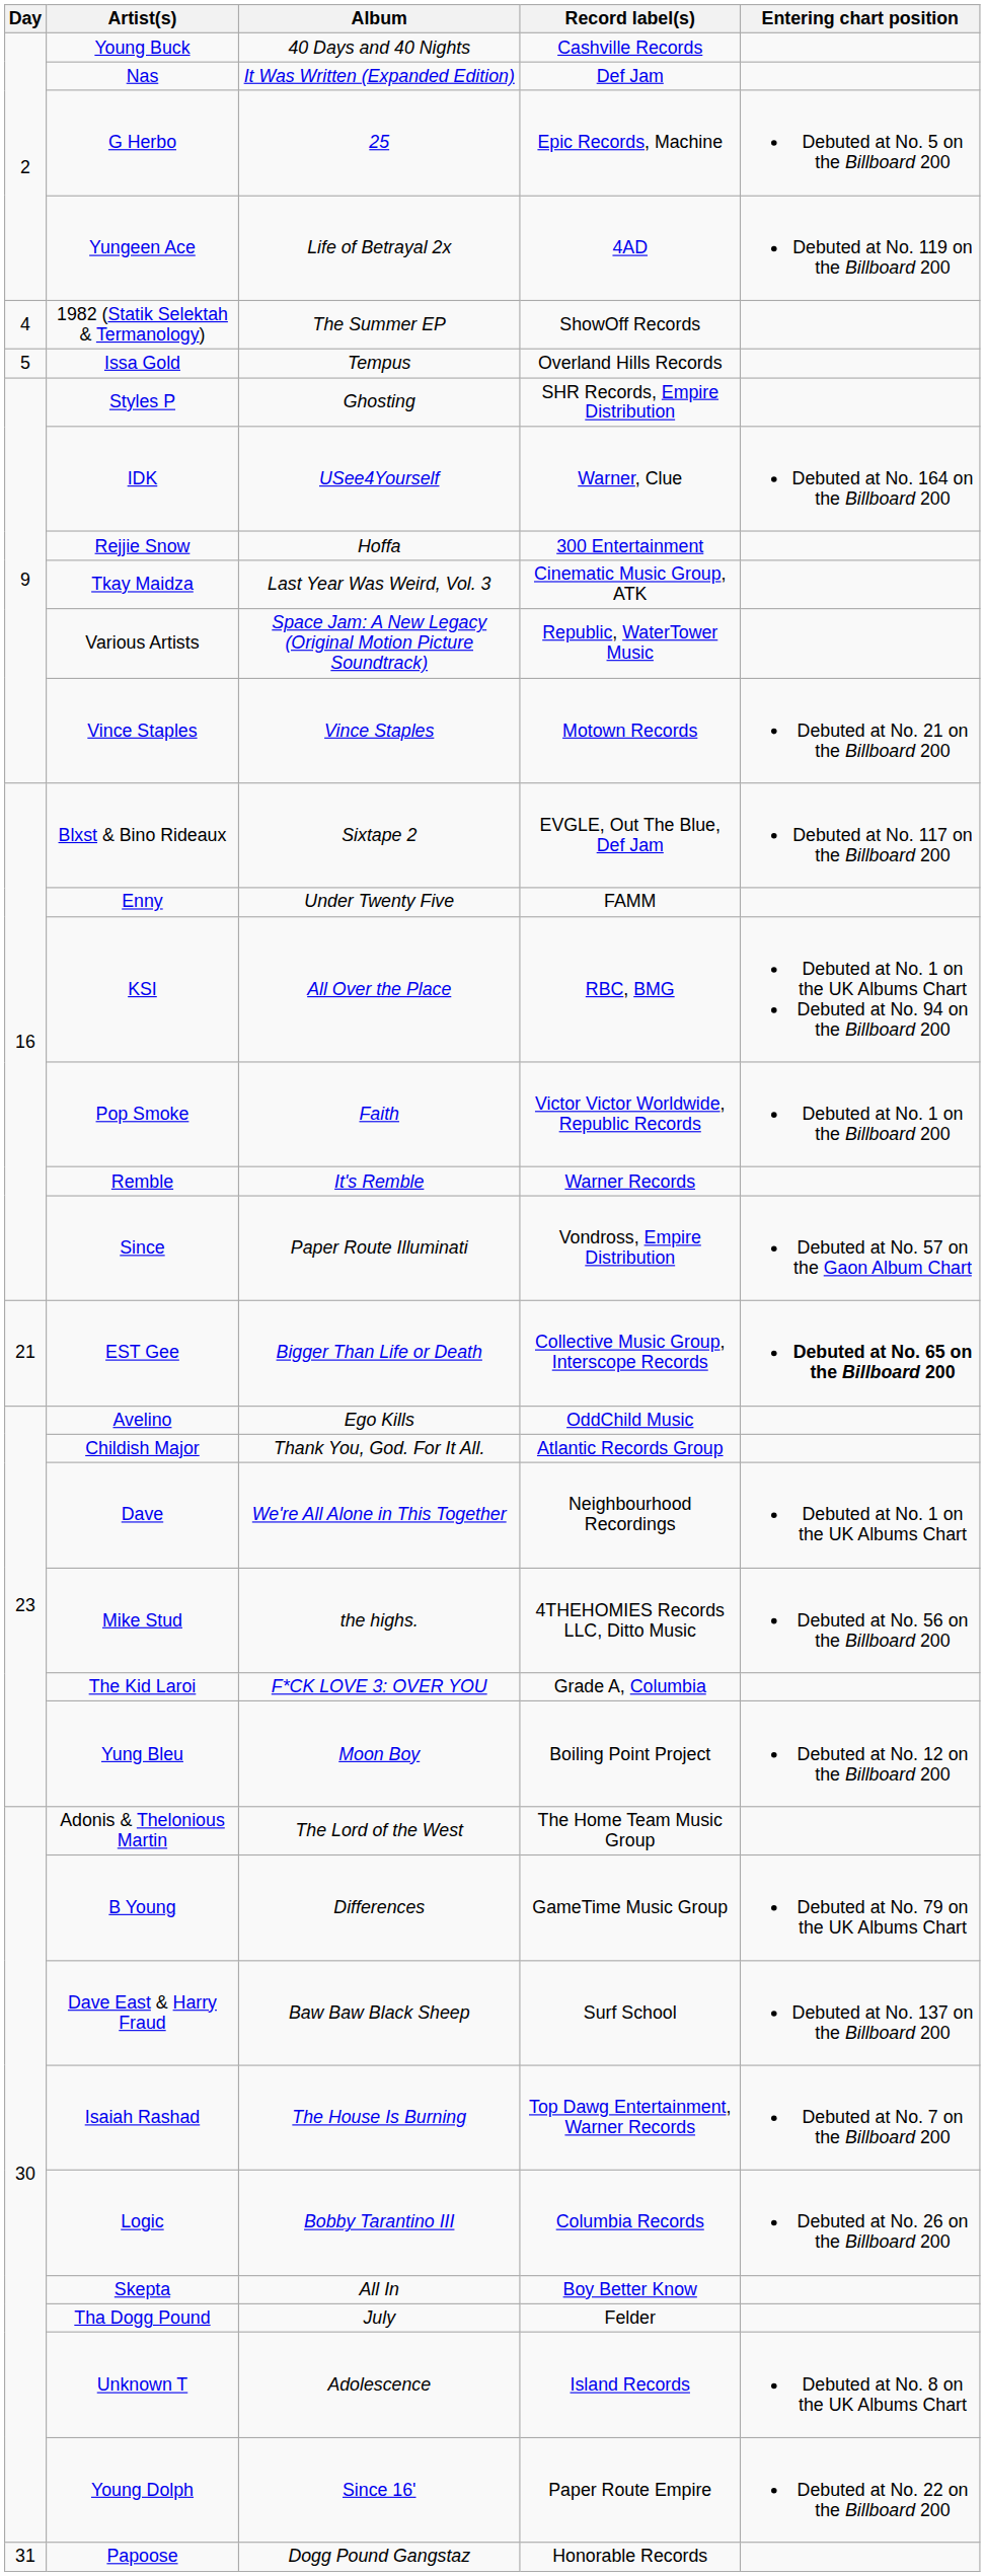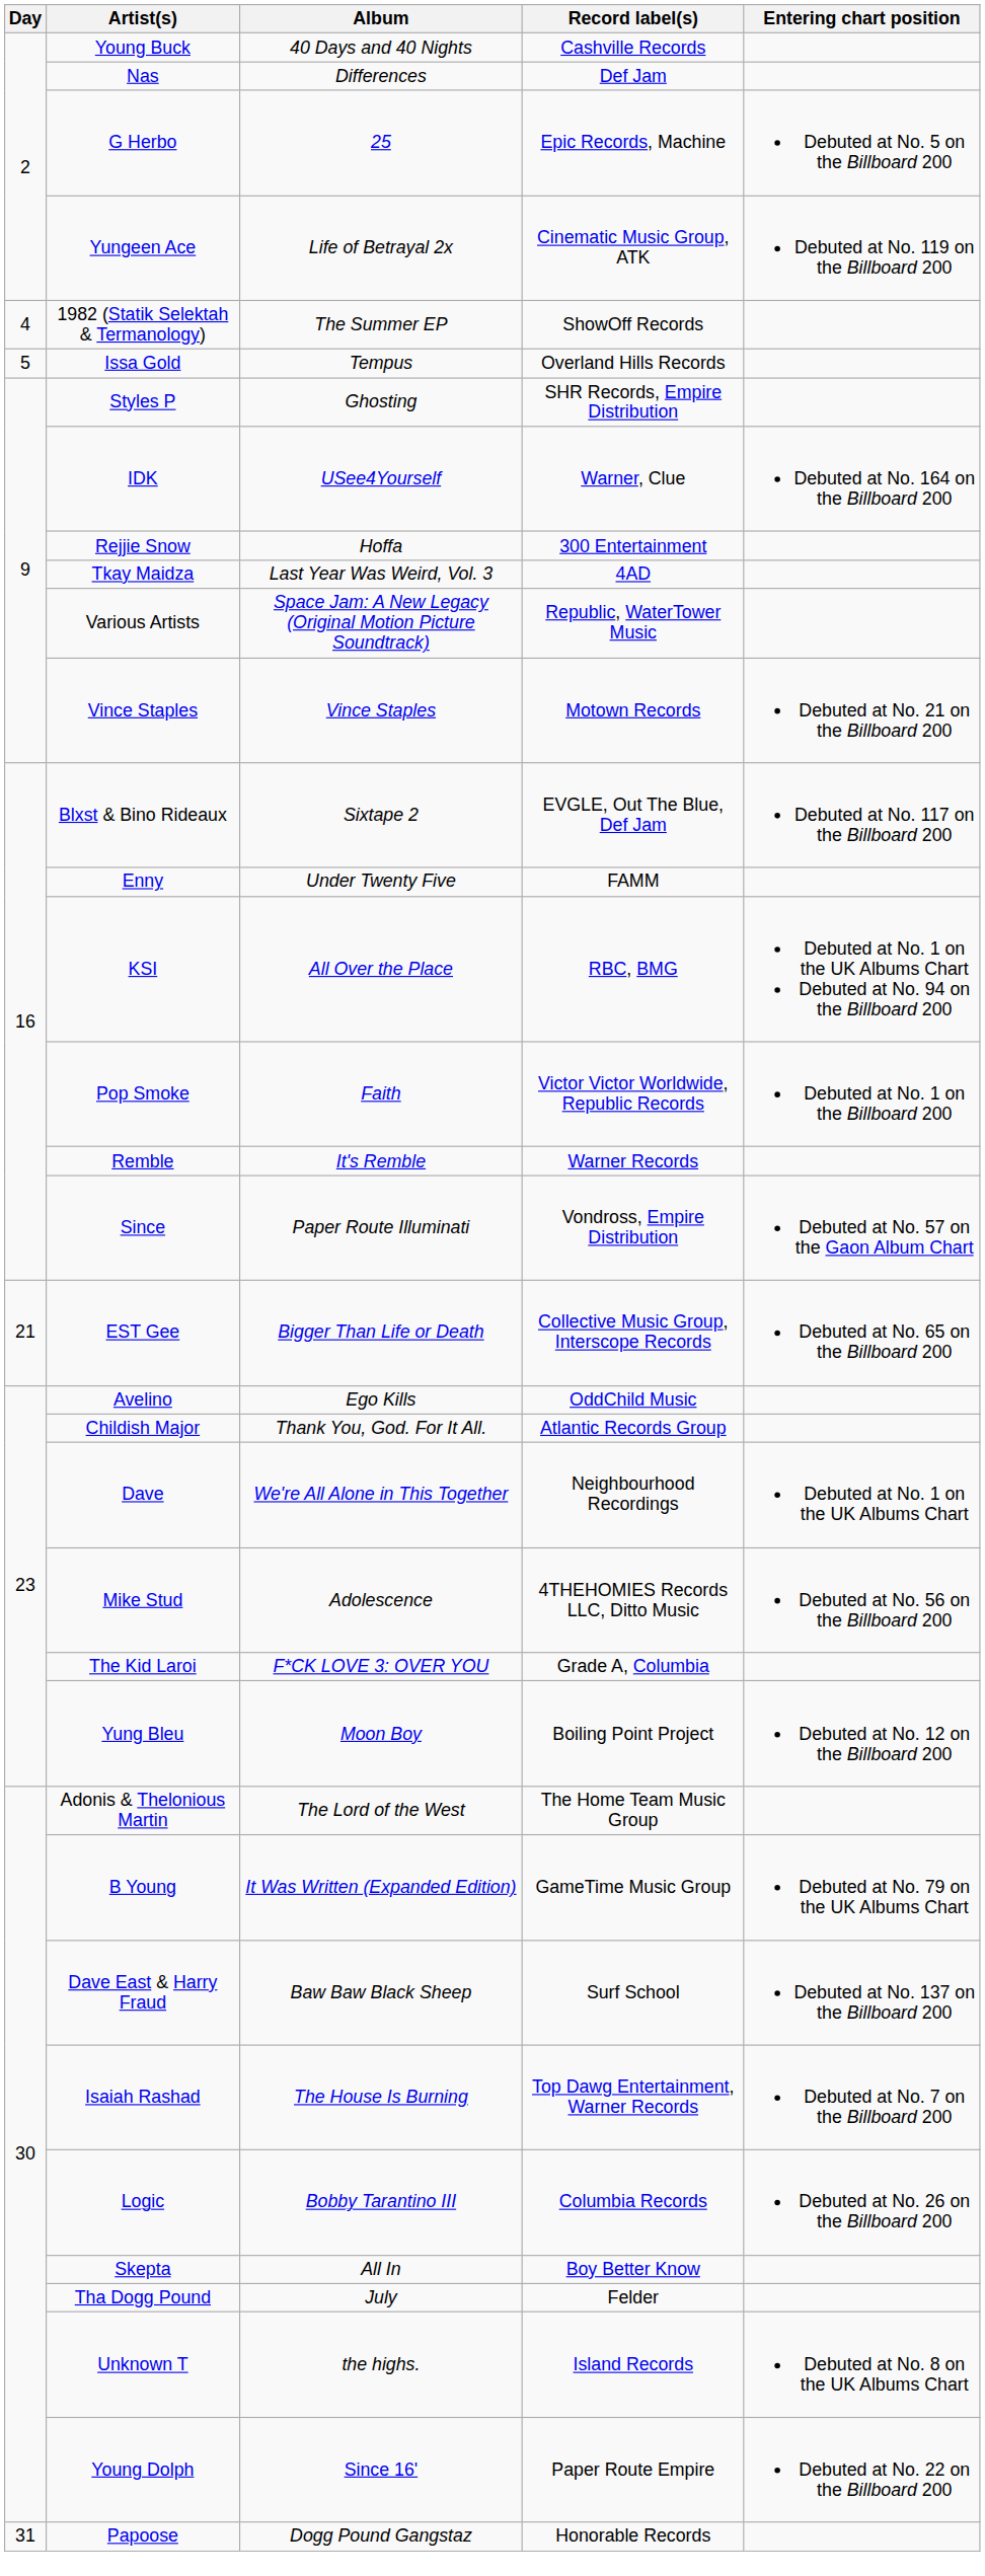 <table class="wikitable" style="text-align:center;">
 <tr>
 <th scope="col">Day</th>
 <th scope="col">Artist(s)</th>
 <th scope="col">Album</th>
 <th scope="col">Record label(s)</th>
 <th><strong>Entering chart position</strong></th>
 </tr>
 <tr>
 <td rowspan="4">2</td>
 <td><a href='#'>Young Buck</a></td>
 <td><em>40 Days and 40 Nights</em></td>
 <td><a href='#'>Cashville Records</a></td>
 <td></td>
 </tr>
 <tr>
 <td><a href='#'>Nas</a></td>
-<td><em><a href='#'>It Was Written (Expanded Edition)</a></em></td>
+<td><em>Differences</em></td>
 <td><a href='#'>Def Jam</a></td>
 <td></td>
 </tr>
 <tr>
 <td><a href='#'>G Herbo</a></td>
 <td><em><a href='#'>25</a></em></td>
 <td><a href='#'>Epic Records</a>, Machine</td>
 <td><br><ul><li>Debuted at No. 5 on the <em>Billboard</em> 200</li></ul></td>
 </tr>
 <tr>
 <td><a href='#'>Yungeen Ace</a></td>
 <td><em>Life of Betrayal 2x</em></td>
-<td><a href='#'>4AD</a></td>
+<td><a href='#'>Cinematic Music Group</a>, ATK</td>
 <td><br><ul><li>Debuted at No. 119 on the <em>Billboard</em> 200</li></ul></td>
 </tr>
 <tr>
 <td>4</td>
 <td>1982 (<a href='#'>Statik Selektah</a> & <a href='#'>Termanology</a>)</td>
 <td><em>The Summer EP</em></td>
 <td>ShowOff Records</td>
 <td></td>
 </tr>
 <tr>
 <td>5</td>
 <td><a href='#'>Issa Gold</a></td>
 <td><em>Tempus</em></td>
 <td>Overland Hills Records</td>
 <td></td>
 </tr>
 <tr>
 <td rowspan="6">9</td>
 <td><a href='#'>Styles P</a></td>
 <td><em>Ghosting</em></td>
 <td>SHR Records, <a href='#'>Empire Distribution</a></td>
 <td></td>
 </tr>
 <tr>
 <td><a href='#'>IDK</a></td>
 <td><em><a href='#'>USee4Yourself</a></em></td>
 <td><a href='#'>Warner</a>, Clue</td>
 <td><br><ul><li>Debuted at No. 164 on the <em>Billboard</em> 200</li></ul></td>
 </tr>
 <tr>
 <td><a href='#'>Rejjie Snow</a></td>
 <td><em>Hoffa</em></td>
 <td><a href='#'>300 Entertainment</a></td>
 <td></td>
 </tr>
 <tr>
 <td><a href='#'>Tkay Maidza</a></td>
 <td><em>Last Year Was Weird, Vol. 3</em></td>
-<td><a href='#'>Cinematic Music Group</a>, ATK</td>
+<td><a href='#'>4AD</a></td>
 <td></td>
 </tr>
 <tr>
 <td>Various Artists</td>
 <td><em><a href='#'>Space Jam: A New Legacy (Original Motion Picture Soundtrack)</a></em></td>
 <td><a href='#'>Republic</a>, <a href='#'>WaterTower Music</a></td>
 <td></td>
 </tr>
 <tr>
 <td><a href='#'>Vince Staples</a></td>
 <td><em><a href='#'>Vince Staples</a></em></td>
 <td><a href='#'>Motown Records</a></td>
 <td><br><ul><li>Debuted at No. 21 on the <em>Billboard</em> 200</li></ul></td>
 </tr>
 <tr>
 <td rowspan="6">16</td>
 <td><a href='#'>Blxst</a> & Bino Rideaux</td>
 <td><em>Sixtape 2</em></td>
 <td>EVGLE, Out The Blue, <a href='#'>Def Jam</a></td>
 <td><br><ul><li>Debuted at No. 117 on the <em>Billboard</em> 200</li></ul></td>
 </tr>
 <tr>
 <td><a href='#'>Enny</a></td>
 <td><em>Under Twenty Five</em></td>
 <td>FAMM</td>
 <td></td>
 </tr>
 <tr>
 <td><a href='#'>KSI</a></td>
 <td><em><a href='#'>All Over the Place</a></em></td>
 <td><a href='#'>RBC</a>, <a href='#'>BMG</a></td>
 <td><br><ul><li>Debuted at No. 1 on the UK Albums Chart</li><li>Debuted at No. 94 on the <em>Billboard</em> 200</li></ul></td>
 </tr>
 <tr>
 <td><a href='#'>Pop Smoke</a></td>
 <td><em><a href='#'>Faith</a></em></td>
 <td><a href='#'>Victor Victor Worldwide</a>, <a href='#'>Republic Records</a></td>
 <td><br><ul><li>Debuted at No. 1 on the <em>Billboard</em> 200</li></ul></td>
 </tr>
 <tr>
 <td><a href='#'>Remble</a></td>
 <td><em><a href='#'>It's Remble</a></em></td>
 <td><a href='#'>Warner Records</a></td>
 <td></td>
 </tr>
 <tr>
 <td><a href='#'>Since</a></td>
 <td><em>Paper Route Illuminati</em></td>
 <td>Vondross, <a href='#'>Empire Distribution</a></td>
 <td><br><ul><li>Debuted at No. 57 on the <a href='#'>Gaon Album Chart</a></li></ul></td>
 </tr>
 <tr>
 <td>21</td>
 <td><a href='#'>EST Gee</a></td>
 <td><em><a href='#'>Bigger Than Life or Death</a></em></td>
 <td><a href='#'>Collective Music Group</a>, <a href='#'>Interscope Records</a></td>
-<td><strong><br><ul><li>Debuted at No. 65 on the <em>Billboard</em> 200</li></ul></strong></td>
+<td><br><ul><li>Debuted at No. 65 on the <em>Billboard</em> 200</li></ul></td>
 </tr>
 <tr>
 <td rowspan="6">23</td>
 <td><a href='#'>Avelino</a></td>
 <td><em>Ego Kills</em></td>
 <td><a href='#'>OddChild Music</a></td>
 <td></td>
 </tr>
 <tr>
 <td><a href='#'>Childish Major</a></td>
 <td><em>Thank You, God. For It All.</em></td>
 <td><a href='#'>Atlantic Records Group</a></td>
 <td></td>
 </tr>
 <tr>
 <td><a href='#'>Dave</a></td>
 <td><em><a href='#'>We're All Alone in This Together</a></em></td>
 <td>Neighbourhood Recordings</td>
 <td><br><ul><li>Debuted at No. 1 on the UK Albums Chart</li></ul></td>
 </tr>
 <tr>
 <td><a href='#'>Mike Stud</a></td>
-<td><em>the highs.</em></td>
+<td><em>Adolescence</em></td>
 <td>4THEHOMIES Records LLC, Ditto Music</td>
 <td><br><ul><li>Debuted at No. 56 on the <em>Billboard</em> 200</li></ul></td>
 </tr>
 <tr>
 <td><a href='#'>The Kid Laroi</a></td>
 <td><em><a href='#'>F*CK LOVE 3: OVER YOU</a></em></td>
 <td>Grade A, <a href='#'>Columbia</a></td>
 <td></td>
 </tr>
 <tr>
 <td><a href='#'>Yung Bleu</a></td>
 <td><em><a href='#'>Moon Boy</a></em></td>
 <td>Boiling Point Project</td>
 <td><br><ul><li>Debuted at No. 12 on the <em>Billboard</em> 200</li></ul></td>
 </tr>
 <tr>
 <td rowspan="9">30</td>
 <td>Adonis & <a href='#'>Thelonious Martin</a></td>
 <td><em>The Lord of the West</em></td>
 <td>The Home Team Music Group</td>
 <td></td>
 </tr>
 <tr>
 <td><a href='#'>B Young</a></td>
-<td><em>Differences</em></td>
+<td><em><a href='#'>It Was Written (Expanded Edition)</a></em></td>
 <td>GameTime Music Group</td>
 <td><br><ul><li>Debuted at No. 79 on the UK Albums Chart</li></ul></td>
 </tr>
 <tr>
 <td><a href='#'>Dave East</a> & <a href='#'>Harry Fraud</a></td>
 <td><em>Baw Baw Black Sheep</em></td>
 <td>Surf School</td>
 <td><br><ul><li>Debuted at No. 137 on the <em>Billboard</em> 200</li></ul></td>
 </tr>
 <tr>
 <td><a href='#'>Isaiah Rashad</a></td>
 <td><em><a href='#'>The House Is Burning</a></em></td>
 <td><a href='#'>Top Dawg Entertainment</a>, <a href='#'>Warner Records</a></td>
 <td><br><ul><li>Debuted at No. 7 on the <em>Billboard</em> 200</li></ul></td>
 </tr>
 <tr>
 <td><a href='#'>Logic</a></td>
 <td><em><a href='#'>Bobby Tarantino III</a></em></td>
 <td><a href='#'>Columbia Records</a></td>
 <td><br><ul><li>Debuted at No. 26 on the <em>Billboard</em> 200</li></ul></td>
 </tr>
 <tr>
 <td><a href='#'>Skepta</a></td>
 <td><em>All In</em></td>
 <td><a href='#'>Boy Better Know</a></td>
 <td></td>
 </tr>
 <tr>
 <td><a href='#'>Tha Dogg Pound</a></td>
 <td><em>July</em></td>
 <td>Felder</td>
 <td></td>
 </tr>
 <tr>
 <td><a href='#'>Unknown T</a></td>
-<td><em>Adolescence</em></td>
+<td><em>the highs.</em></td>
 <td><a href='#'>Island Records</a></td>
 <td><br><ul><li>Debuted at No. 8 on the UK Albums Chart</li></ul></td>
 </tr>
 <tr>
 <td><a href='#'>Young Dolph</a></td>
 <td><a href='#'>Since 16'</a></td>
 <td>Paper Route Empire</td>
 <td><br><ul><li>Debuted at No. 22 on the <em>Billboard</em> 200</li></ul></td>
 </tr>
 <tr>
 <td rowspan="1">31</td>
 <td><a href='#'>Papoose</a></td>
 <td><em>Dogg Pound Gangstaz</em></td>
 <td>Honorable Records</td>
 <td></td>
 </tr>
 </table>
